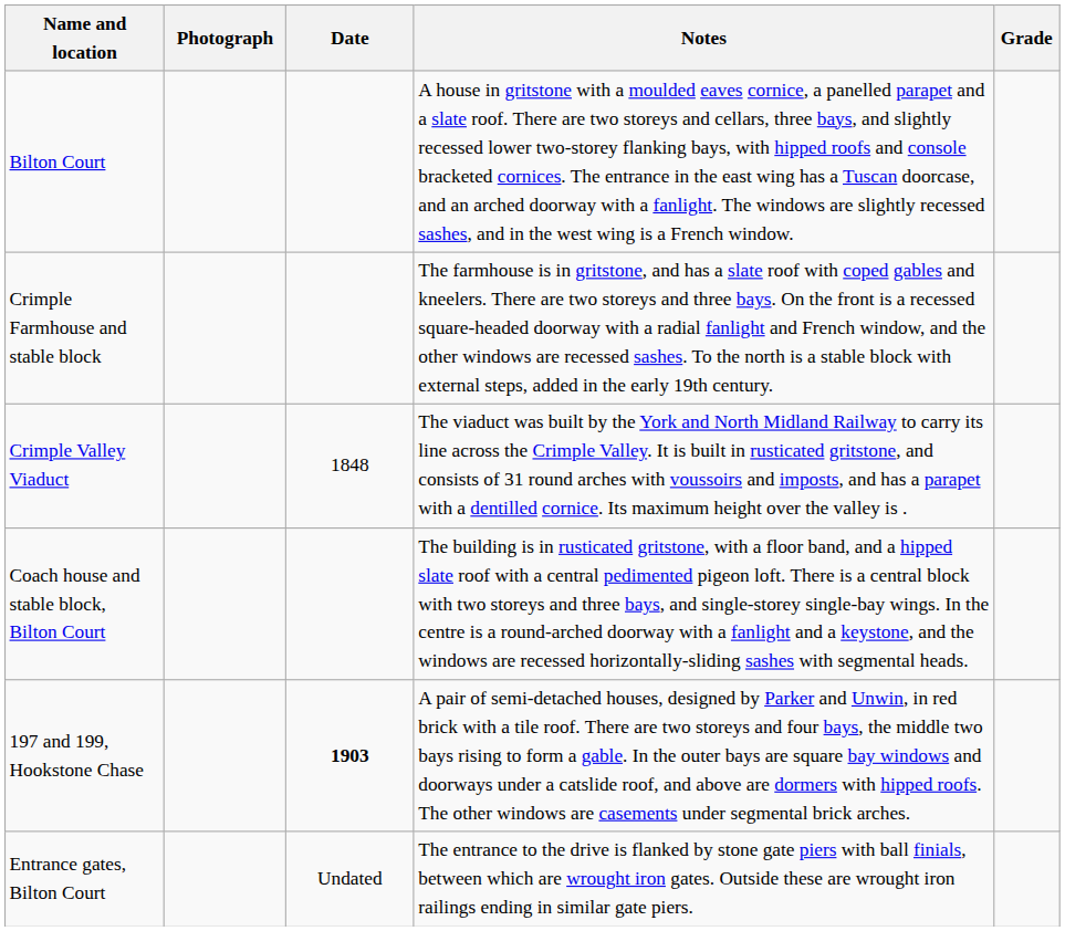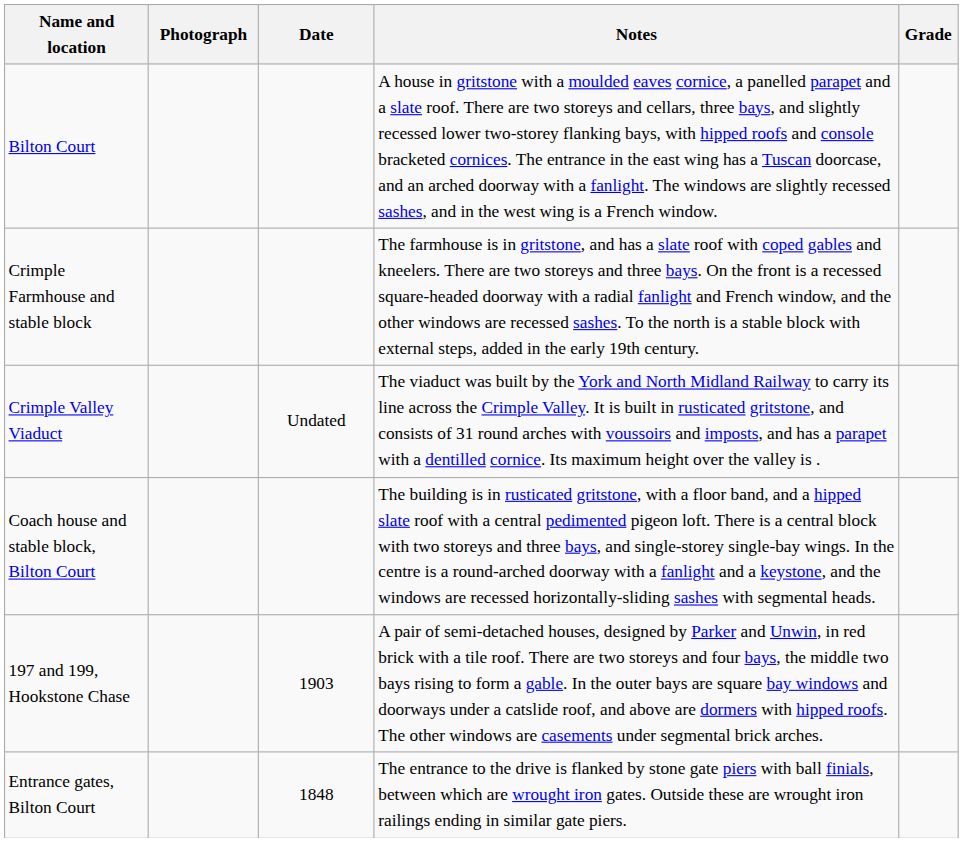 <table class="wikitable sortable plainrowheaders" style="width:100%; border:0px; text-align:left; line-height:150%">
 <tr>
 <th scope="col"  style="width:150px">Name and location</th>
 <th scope="col"  style="width:100px" class="unsortable">Photograph</th>
 <th scope="col"  style="width:120px">Date</th>
 <th scope="col"  style="width:650px" class="unsortable">Notes</th>
 <th scope="col"  style="width:50px">Grade</th>
 </tr>
 <tr>
 <td><a href='#'>Bilton Court</a><br><small></small></td>
 <td></td>
 <td align="center"></td>
 <td>A house in <a href='#'>gritstone</a> with a <a href='#'>moulded</a> <a href='#'>eaves</a> <a href='#'>cornice</a>, a panelled <a href='#'>parapet</a> and a <a href='#'>slate</a> roof.  There are two storeys and cellars, three <a href='#'>bays</a>, and slightly recessed lower two-storey flanking bays, with <a href='#'>hipped roofs</a> and <a href='#'>console</a> bracketed <a href='#'>cornices</a>.  The entrance in the east wing has a <a href='#'>Tuscan</a> doorcase, and an arched doorway with a <a href='#'>fanlight</a>.  The windows are slightly recessed <a href='#'>sashes</a>, and in the west wing is a French window.</td>
 <td align="center" ></td>
 </tr>
 <tr>
 <td>Crimple Farmhouse and stable block<br><small></small></td>
 <td></td>
 <td align="center"></td>
 <td>The farmhouse is in <a href='#'>gritstone</a>, and has a <a href='#'>slate</a> roof with <a href='#'>coped</a> <a href='#'>gables</a> and kneelers.  There are two storeys and three <a href='#'>bays</a>.  On the front is a recessed square-headed doorway with a radial <a href='#'>fanlight</a> and French window, and the other windows are recessed <a href='#'>sashes</a>.  To the north is a stable block with external steps, added in the early 19th century.</td>
 <td align="center" ></td>
 </tr>
 <tr>
 <td><a href='#'>Crimple Valley Viaduct</a><br><small></small></td>
 <td></td>
-<td align="center">1848</td>
+<td align="center">Undated</td>
 <td>The viaduct was built by the <a href='#'>York and North Midland Railway</a> to carry its line across the <a href='#'>Crimple Valley</a>.  It is built in <a href='#'>rusticated</a> <a href='#'>gritstone</a>, and consists of 31 round arches with <a href='#'>voussoirs</a> and <a href='#'>imposts</a>, and has a <a href='#'>parapet</a> with a <a href='#'>dentilled</a> <a href='#'>cornice</a>.  Its maximum height over the valley is .</td>
 <td align="center" ></td>
 </tr>
 <tr>
 <td>Coach house and stable block,<br><a href='#'>Bilton Court</a><br><small></small></td>
 <td></td>
 <td align="center"></td>
 <td>The building is in <a href='#'>rusticated</a> <a href='#'>gritstone</a>, with a floor band, and a <a href='#'>hipped</a> <a href='#'>slate</a> roof with a central <a href='#'>pedimented</a> pigeon loft.  There is a central block with two storeys and three <a href='#'>bays</a>, and single-storey single-bay wings.  In the centre is a round-arched doorway with a <a href='#'>fanlight</a> and a <a href='#'>keystone</a>, and the windows are recessed horizontally-sliding <a href='#'>sashes</a> with segmental heads.</td>
 <td align="center" ></td>
 </tr>
 <tr>
 <td>197 and 199, Hookstone Chase<br><small></small></td>
 <td></td>
-<td align="center"><strong>1903</strong></td>
+<td align="center">1903</td>
 <td>A pair of semi-detached houses, designed by <a href='#'>Parker</a> and <a href='#'>Unwin</a>, in red brick with a tile roof. There are two storeys and four <a href='#'>bays</a>, the middle two bays rising to form a <a href='#'>gable</a>.  In the outer bays are square <a href='#'>bay windows</a> and doorways under a catslide roof, and above are <a href='#'>dormers</a> with <a href='#'>hipped roofs</a>.  The other windows are <a href='#'>casements</a> under segmental brick arches.</td>
 <td align="center" ></td>
 </tr>
 <tr>
 <td>Entrance gates, Bilton Court<br><small></small></td>
 <td></td>
-<td align="center">Undated</td>
+<td align="center">1848</td>
 <td>The entrance to the drive is flanked by stone gate <a href='#'>piers</a> with ball <a href='#'>finials</a>, between which are <a href='#'>wrought iron</a> gates.  Outside these are wrought iron railings ending in similar gate piers.</td>
 <td align="center" ></td>
 </tr>
 <tr>
 </tr>
 </table>
